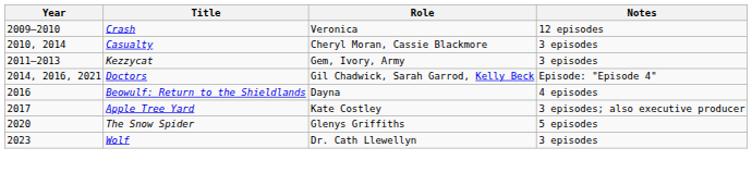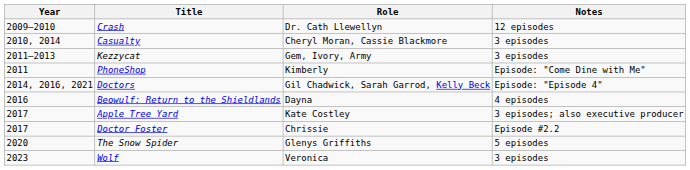 <table class="wikitable sortable">
 <tr>
 <th>Year</th>
 <th>Title</th>
 <th>Role</th>
 <th>Notes</th>
 </tr>
 <tr>
 <td>2009–2010</td>
 <td><em><a href='#'>Crash</a></em></td>
-<td>Veronica</td>
+<td>Dr. Cath Llewellyn</td>
 <td>12 episodes</td>
 </tr>
 <tr>
 <td>2010, 2014</td>
 <td><em><a href='#'>Casualty</a></em></td>
 <td>Cheryl Moran, Cassie Blackmore</td>
 <td>3 episodes</td>
 </tr>
 <tr>
 <td>2011–2013</td>
 <td><em>Kezzycat</em></td>
 <td>Gem, Ivory, Army</td>
 <td>3 episodes</td>
+</tr>
+<tr>
+<td>2011</td>
+<td><em><a href='#'>PhoneShop</a></em></td>
+<td>Kimberly</td>
+<td>Episode: "Come Dine with Me"</td>
 </tr>
 <tr>
 <td>2014, 2016, 2021</td>
 <td><em><a href='#'>Doctors</a></em></td>
 <td>Gil Chadwick, Sarah Garrod, <a href='#'>Kelly Beck</a></td>
 <td>Episode: "Episode 4"</td>
 </tr>
 <tr>
 <td>2016</td>
 <td><em><a href='#'>Beowulf: Return to the Shieldlands</a></em></td>
 <td>Dayna</td>
 <td>4 episodes</td>
 </tr>
 <tr>
 <td>2017</td>
 <td><em><a href='#'>Apple Tree Yard</a></em></td>
 <td>Kate Costley</td>
 <td>3 episodes; also executive producer</td>
 </tr>
 <tr>
+<td>2017</td>
+<td><em><a href='#'>Doctor Foster</a></em></td>
+<td>Chrissie</td>
+<td>Episode #2.2</td>
+</tr>
+<tr>
 <td>2020</td>
 <td><em>The Snow Spider</em></td>
 <td>Glenys Griffiths</td>
 <td>5 episodes</td>
 </tr>
 <tr>
 <td>2023</td>
 <td><em><a href='#'>Wolf</a></em></td>
-<td>Dr. Cath Llewellyn</td>
+<td>Veronica</td>
 <td>3 episodes</td>
 </tr>
 </table>
